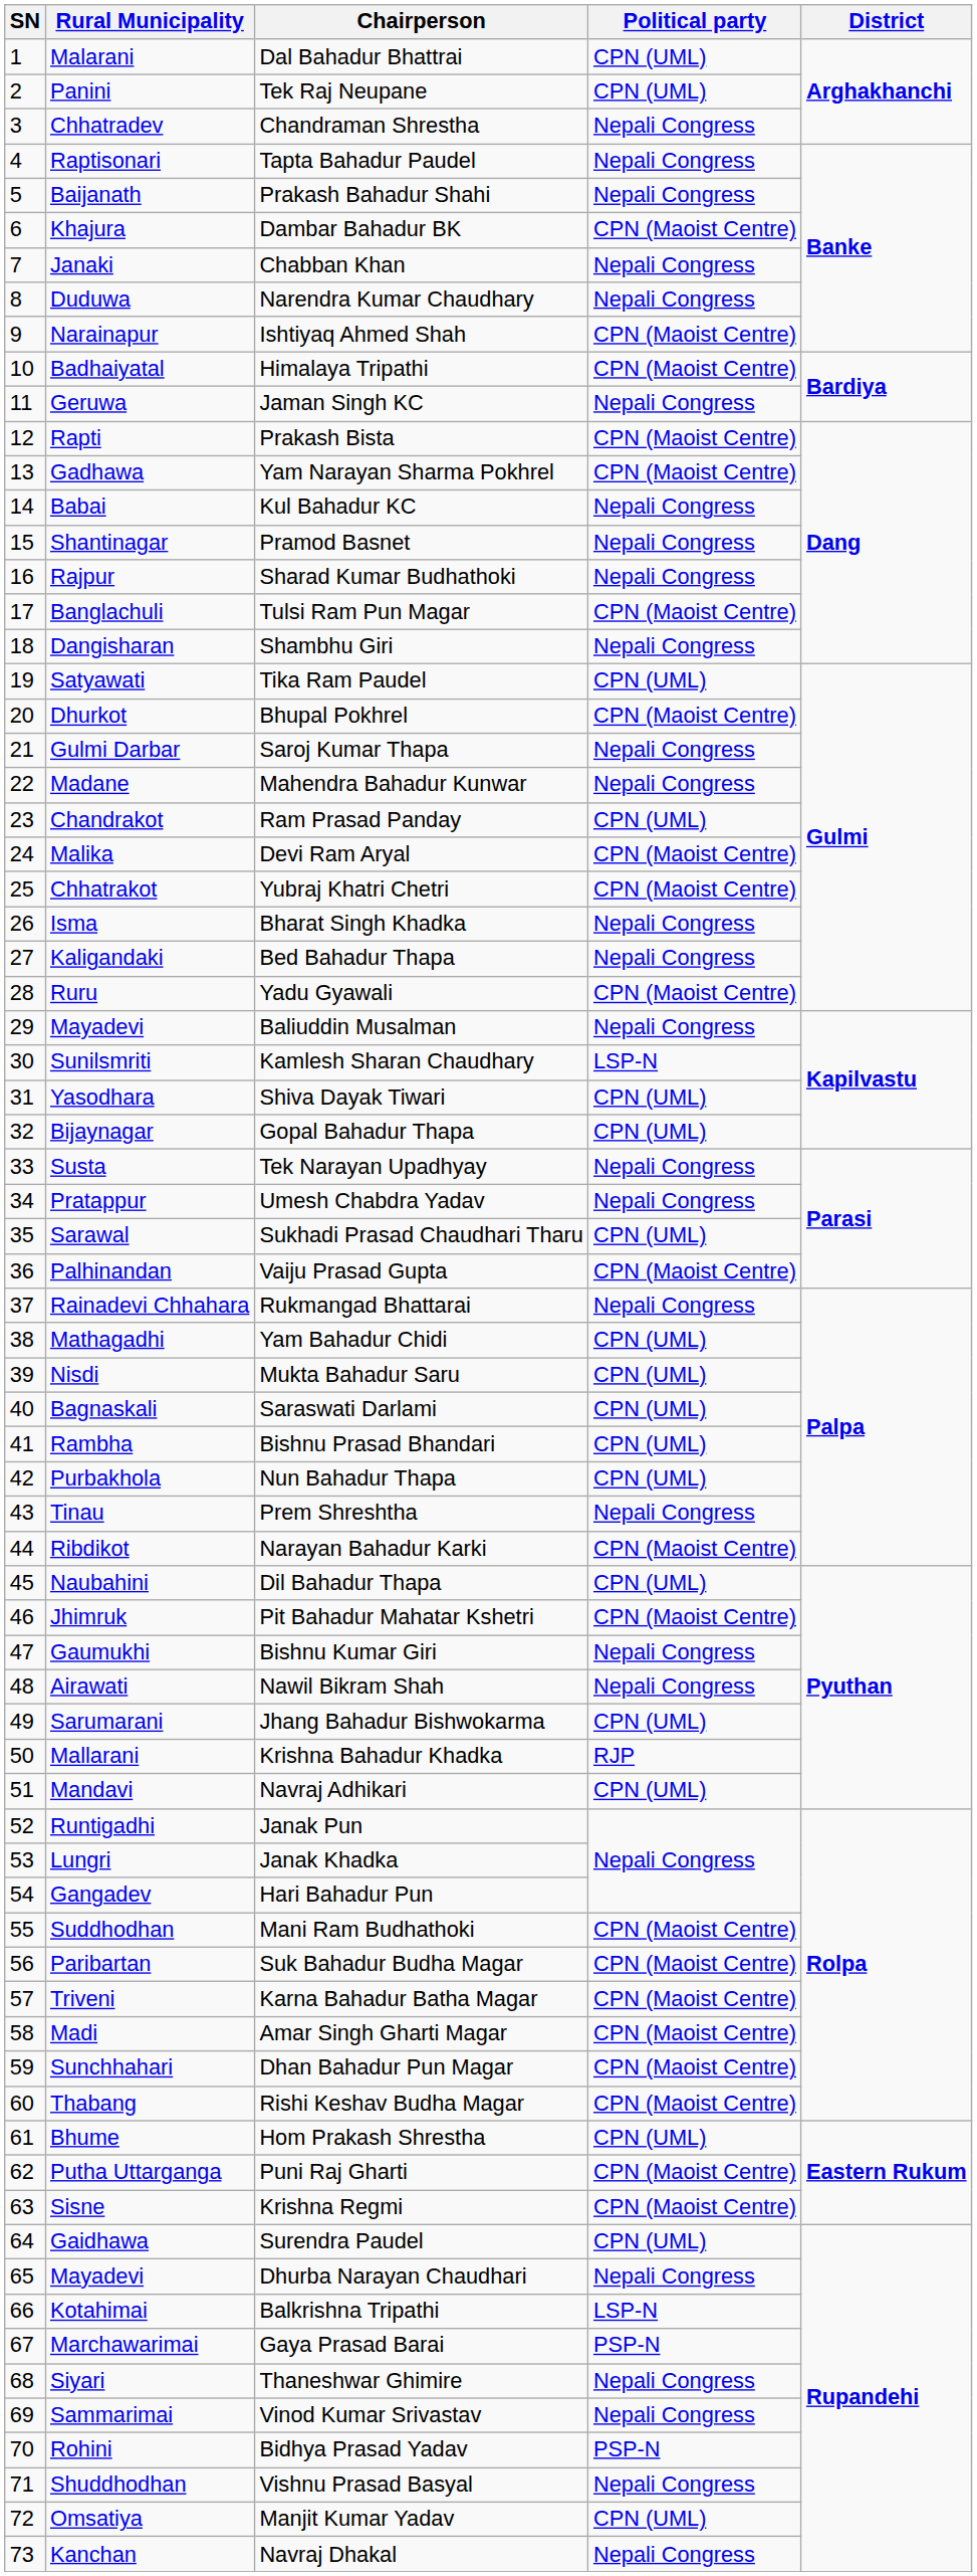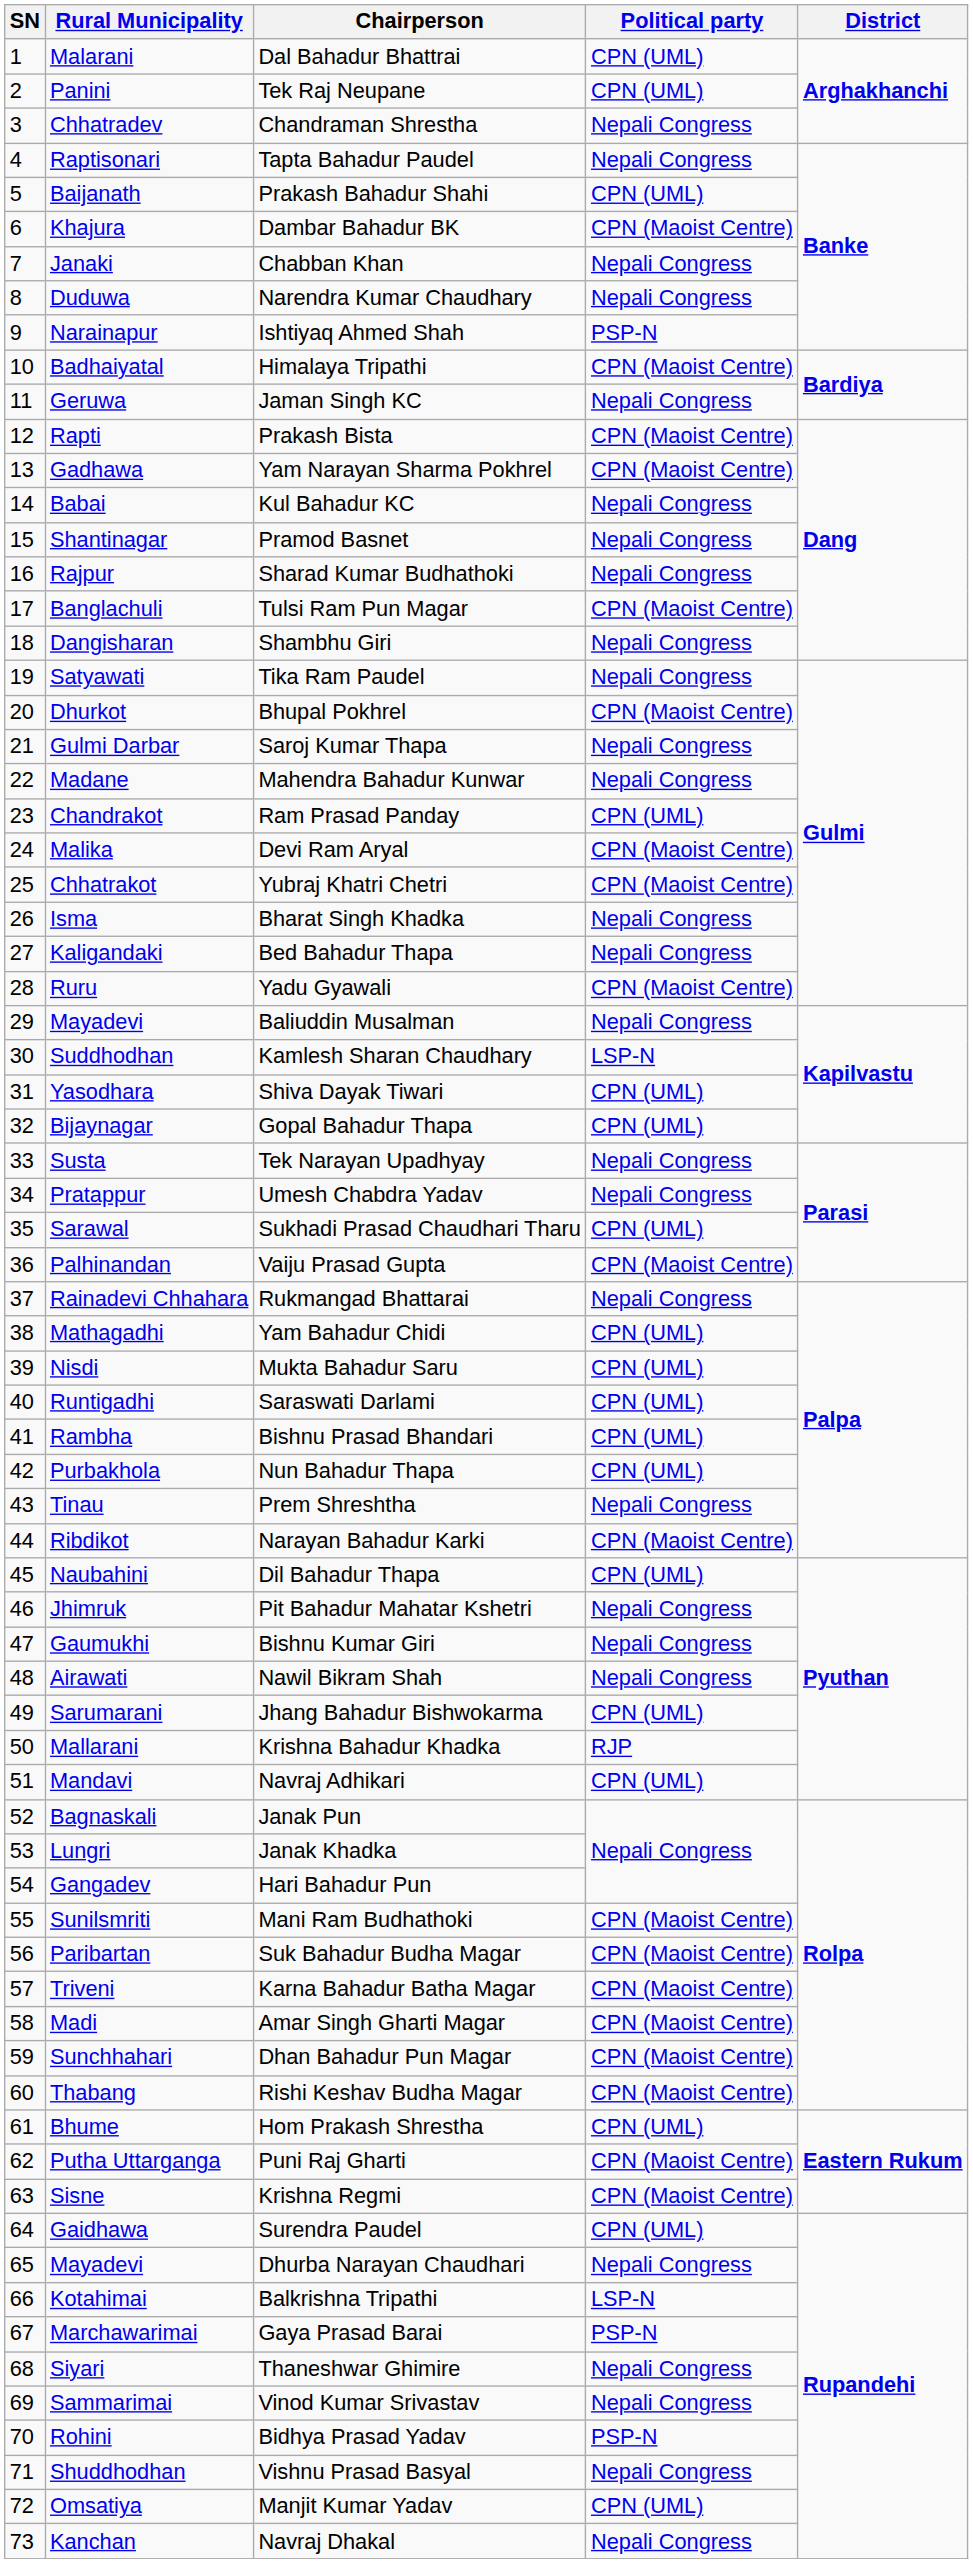 <table class="wikitable sortable">
 <tr>
 <th>SN</th>
 <th><a href='#'>Rural Municipality</a></th>
 <th>Chairperson</th>
 <th><a href='#'>Political party</a></th>
 <th><a href='#'>District</a></th>
 </tr>
 <tr>
 <td>1</td>
 <td><a href='#'>Malarani</a></td>
 <td>Dal Bahadur Bhattrai</td>
 <td><a href='#'>CPN (UML)</a></td>
 <td rowspan="3"><a href='#'><strong>Arghakhanchi</strong></a></td>
 </tr>
 <tr>
 <td>2</td>
 <td><a href='#'>Panini</a></td>
 <td>Tek Raj Neupane</td>
 <td><a href='#'>CPN (UML)</a></td>
 </tr>
 <tr>
 <td>3</td>
 <td><a href='#'>Chhatradev</a></td>
 <td>Chandraman Shrestha</td>
 <td><a href='#'>Nepali Congress</a></td>
 </tr>
 <tr>
 <td>4</td>
 <td><a href='#'>Raptisonari</a></td>
 <td>Tapta Bahadur Paudel</td>
 <td><a href='#'>Nepali Congress</a></td>
 <td rowspan="6"><a href='#'><strong>Banke</strong></a></td>
 </tr>
 <tr>
 <td>5</td>
 <td><a href='#'>Baijanath</a></td>
 <td>Prakash Bahadur Shahi</td>
-<td><a href='#'>Nepali Congress</a></td>
+<td><a href='#'>CPN (UML)</a></td>
 </tr>
 <tr>
 <td>6</td>
 <td><a href='#'>Khajura</a></td>
 <td>Dambar Bahadur BK</td>
 <td><a href='#'>CPN (Maoist Centre)</a></td>
 </tr>
 <tr>
 <td>7</td>
 <td><a href='#'>Janaki</a></td>
 <td>Chabban Khan</td>
 <td><a href='#'>Nepali Congress</a></td>
 </tr>
 <tr>
 <td>8</td>
 <td><a href='#'>Duduwa</a></td>
 <td>Narendra Kumar Chaudhary</td>
 <td><a href='#'>Nepali Congress</a></td>
 </tr>
 <tr>
 <td>9</td>
 <td><a href='#'>Narainapur</a></td>
 <td>Ishtiyaq Ahmed Shah</td>
-<td><a href='#'>CPN (Maoist Centre)</a></td>
+<td><a href='#'>PSP-N</a></td>
 </tr>
 <tr>
 <td>10</td>
 <td><a href='#'>Badhaiyatal</a></td>
 <td>Himalaya Tripathi</td>
 <td><a href='#'>CPN (Maoist Centre)</a></td>
 <td rowspan="2"><a href='#'><strong>Bardiya</strong></a></td>
 </tr>
 <tr>
 <td>11</td>
 <td><a href='#'>Geruwa</a></td>
 <td>Jaman Singh KC</td>
 <td><a href='#'>Nepali Congress</a></td>
 </tr>
 <tr>
 <td>12</td>
 <td><a href='#'>Rapti</a></td>
 <td>Prakash Bista</td>
 <td><a href='#'>CPN (Maoist Centre)</a></td>
 <td rowspan="7"><a href='#'><strong>Dang</strong></a></td>
 </tr>
 <tr>
 <td>13</td>
 <td><a href='#'>Gadhawa</a></td>
 <td>Yam Narayan Sharma Pokhrel</td>
 <td><a href='#'>CPN (Maoist Centre)</a></td>
 </tr>
 <tr>
 <td>14</td>
 <td><a href='#'>Babai</a></td>
 <td>Kul Bahadur KC</td>
 <td><a href='#'>Nepali Congress</a></td>
 </tr>
 <tr>
 <td>15</td>
 <td><a href='#'>Shantinagar</a></td>
 <td>Pramod Basnet</td>
 <td><a href='#'>Nepali Congress</a></td>
 </tr>
 <tr>
 <td>16</td>
 <td><a href='#'>Rajpur</a></td>
 <td>Sharad Kumar Budhathoki</td>
 <td><a href='#'>Nepali Congress</a></td>
 </tr>
 <tr>
 <td>17</td>
 <td><a href='#'>Banglachuli</a></td>
 <td>Tulsi Ram Pun Magar</td>
 <td><a href='#'>CPN (Maoist Centre)</a></td>
 </tr>
 <tr>
 <td>18</td>
 <td><a href='#'>Dangisharan</a></td>
 <td>Shambhu Giri</td>
 <td><a href='#'>Nepali Congress</a></td>
 </tr>
 <tr>
 <td>19</td>
 <td><a href='#'>Satyawati</a></td>
 <td>Tika Ram Paudel</td>
-<td><a href='#'>CPN (UML)</a></td>
+<td><a href='#'>Nepali Congress</a></td>
 <td rowspan="10"><a href='#'><strong>Gulmi</strong></a></td>
 </tr>
 <tr>
 <td>20</td>
 <td><a href='#'>Dhurkot</a></td>
 <td>Bhupal Pokhrel</td>
 <td><a href='#'>CPN (Maoist Centre)</a></td>
 </tr>
 <tr>
 <td>21</td>
 <td><a href='#'>Gulmi Darbar</a></td>
 <td>Saroj Kumar Thapa</td>
 <td><a href='#'>Nepali Congress</a></td>
 </tr>
 <tr>
 <td>22</td>
 <td><a href='#'>Madane</a></td>
 <td>Mahendra Bahadur Kunwar</td>
 <td><a href='#'>Nepali Congress</a></td>
 </tr>
 <tr>
 <td>23</td>
 <td><a href='#'>Chandrakot</a></td>
 <td>Ram Prasad Panday</td>
 <td><a href='#'>CPN (UML)</a></td>
 </tr>
 <tr>
 <td>24</td>
 <td><a href='#'>Malika</a></td>
 <td>Devi Ram Aryal</td>
 <td><a href='#'>CPN (Maoist Centre)</a></td>
 </tr>
 <tr>
 <td>25</td>
 <td><a href='#'>Chhatrakot</a></td>
 <td>Yubraj Khatri Chetri</td>
 <td><a href='#'>CPN (Maoist Centre)</a></td>
 </tr>
 <tr>
 <td>26</td>
 <td><a href='#'>Isma</a></td>
 <td>Bharat Singh Khadka</td>
 <td><a href='#'>Nepali Congress</a></td>
 </tr>
 <tr>
 <td>27</td>
 <td><a href='#'>Kaligandaki</a></td>
 <td>Bed Bahadur Thapa</td>
 <td><a href='#'>Nepali Congress</a></td>
 </tr>
 <tr>
 <td>28</td>
 <td><a href='#'>Ruru</a></td>
 <td>Yadu Gyawali</td>
 <td><a href='#'>CPN (Maoist Centre)</a></td>
 </tr>
 <tr>
 <td>29</td>
 <td><a href='#'>Mayadevi</a></td>
 <td>Baliuddin Musalman</td>
 <td><a href='#'>Nepali Congress</a></td>
 <td rowspan="4"><a href='#'><strong>Kapilvastu</strong></a></td>
 </tr>
 <tr>
 <td>30</td>
-<td><a href='#'>Sunilsmriti</a></td>
+<td><a href='#'>Suddhodhan</a></td>
 <td>Kamlesh Sharan Chaudhary</td>
 <td><a href='#'>LSP-N</a></td>
 </tr>
 <tr>
 <td>31</td>
 <td><a href='#'>Yasodhara</a></td>
 <td>Shiva Dayak Tiwari</td>
 <td><a href='#'>CPN (UML)</a></td>
 </tr>
 <tr>
 <td>32</td>
 <td><a href='#'>Bijaynagar</a></td>
 <td>Gopal Bahadur Thapa</td>
 <td><a href='#'>CPN (UML)</a></td>
 </tr>
 <tr>
 <td>33</td>
 <td><a href='#'>Susta</a></td>
 <td>Tek Narayan Upadhyay</td>
 <td><a href='#'>Nepali Congress</a></td>
 <td rowspan="4"><a href='#'><strong>Parasi</strong></a></td>
 </tr>
 <tr>
 <td>34</td>
 <td><a href='#'>Pratappur</a></td>
 <td>Umesh Chabdra Yadav</td>
 <td><a href='#'>Nepali Congress</a></td>
 </tr>
 <tr>
 <td>35</td>
 <td><a href='#'>Sarawal</a></td>
 <td>Sukhadi Prasad Chaudhari Tharu</td>
 <td><a href='#'>CPN (UML)</a></td>
 </tr>
 <tr>
 <td>36</td>
 <td><a href='#'>Palhinandan</a></td>
 <td>Vaiju Prasad Gupta</td>
 <td><a href='#'>CPN (Maoist Centre)</a></td>
 </tr>
 <tr>
 <td>37</td>
 <td><a href='#'>Rainadevi Chhahara</a></td>
 <td>Rukmangad Bhattarai</td>
 <td><a href='#'>Nepali Congress</a></td>
 <td rowspan="8"><a href='#'><strong>Palpa</strong></a></td>
 </tr>
 <tr>
 <td>38</td>
 <td><a href='#'>Mathagadhi</a></td>
 <td>Yam Bahadur Chidi</td>
 <td><a href='#'>CPN (UML)</a></td>
 </tr>
 <tr>
 <td>39</td>
 <td><a href='#'>Nisdi</a></td>
 <td>Mukta Bahadur Saru</td>
 <td><a href='#'>CPN (UML)</a></td>
 </tr>
 <tr>
 <td>40</td>
-<td><a href='#'>Bagnaskali</a></td>
+<td><a href='#'>Runtigadhi</a></td>
 <td>Saraswati Darlami</td>
 <td><a href='#'>CPN (UML)</a></td>
 </tr>
 <tr>
 <td>41</td>
 <td><a href='#'>Rambha</a></td>
 <td>Bishnu Prasad Bhandari</td>
 <td><a href='#'>CPN (UML)</a></td>
 </tr>
 <tr>
 <td>42</td>
 <td><a href='#'>Purbakhola</a></td>
 <td>Nun Bahadur Thapa</td>
 <td><a href='#'>CPN (UML)</a></td>
 </tr>
 <tr>
 <td>43</td>
 <td><a href='#'>Tinau</a></td>
 <td>Prem Shreshtha</td>
 <td><a href='#'>Nepali Congress</a></td>
 </tr>
 <tr>
 <td>44</td>
 <td><a href='#'>Ribdikot</a></td>
 <td>Narayan Bahadur Karki</td>
 <td><a href='#'>CPN (Maoist Centre)</a></td>
 </tr>
 <tr>
 <td>45</td>
 <td><a href='#'>Naubahini</a></td>
 <td>Dil Bahadur Thapa</td>
 <td><a href='#'>CPN (UML)</a></td>
 <td rowspan="7"><a href='#'><strong>Pyuthan</strong></a></td>
 </tr>
 <tr>
 <td>46</td>
 <td><a href='#'>Jhimruk</a></td>
 <td>Pit Bahadur Mahatar Kshetri</td>
-<td><a href='#'>CPN (Maoist Centre)</a></td>
+<td><a href='#'>Nepali Congress</a></td>
 </tr>
 <tr>
 <td>47</td>
 <td><a href='#'>Gaumukhi</a></td>
 <td>Bishnu Kumar Giri</td>
 <td><a href='#'>Nepali Congress</a></td>
 </tr>
 <tr>
 <td>48</td>
 <td><a href='#'>Airawati</a></td>
 <td>Nawil Bikram Shah</td>
 <td><a href='#'>Nepali Congress</a></td>
 </tr>
 <tr>
 <td>49</td>
 <td><a href='#'>Sarumarani</a></td>
 <td>Jhang Bahadur Bishwokarma</td>
 <td><a href='#'>CPN (UML)</a></td>
 </tr>
 <tr>
 <td>50</td>
 <td><a href='#'>Mallarani</a></td>
 <td>Krishna Bahadur Khadka</td>
 <td><a href='#'>RJP</a></td>
 </tr>
 <tr>
 <td>51</td>
 <td><a href='#'>Mandavi</a></td>
 <td>Navraj Adhikari</td>
 <td><a href='#'>CPN (UML)</a></td>
 </tr>
 <tr>
 <td>52</td>
-<td><a href='#'>Runtigadhi</a></td>
+<td><a href='#'>Bagnaskali</a></td>
 <td>Janak Pun</td>
 <td rowspan="3"><a href='#'>Nepali Congress</a></td>
 <td rowspan="9"><a href='#'><strong>Rolpa</strong></a></td>
 </tr>
 <tr>
 <td>53</td>
 <td><a href='#'>Lungri</a></td>
 <td>Janak Khadka</td>
 </tr>
 <tr>
 <td>54</td>
 <td><a href='#'>Gangadev</a></td>
 <td>Hari Bahadur Pun</td>
 </tr>
 <tr>
 <td>55</td>
-<td><a href='#'>Suddhodhan</a></td>
+<td><a href='#'>Sunilsmriti</a></td>
 <td>Mani Ram Budhathoki</td>
 <td><a href='#'>CPN (Maoist Centre)</a></td>
 </tr>
 <tr>
 <td>56</td>
 <td><a href='#'>Paribartan</a></td>
 <td>Suk Bahadur Budha Magar</td>
 <td><a href='#'>CPN (Maoist Centre)</a></td>
 </tr>
 <tr>
 <td>57</td>
 <td><a href='#'>Triveni</a></td>
 <td>Karna Bahadur Batha Magar</td>
 <td><a href='#'>CPN (Maoist Centre)</a></td>
 </tr>
 <tr>
 <td>58</td>
 <td><a href='#'>Madi</a></td>
 <td>Amar Singh Gharti Magar</td>
 <td><a href='#'>CPN (Maoist Centre)</a></td>
 </tr>
 <tr>
 <td>59</td>
 <td><a href='#'>Sunchhahari</a></td>
 <td>Dhan Bahadur Pun Magar</td>
 <td><a href='#'>CPN (Maoist Centre)</a></td>
 </tr>
 <tr>
 <td>60</td>
 <td><a href='#'>Thabang</a></td>
 <td>Rishi Keshav Budha Magar</td>
 <td><a href='#'>CPN (Maoist Centre)</a></td>
 </tr>
 <tr>
 <td>61</td>
 <td><a href='#'>Bhume</a></td>
 <td>Hom Prakash Shrestha</td>
 <td><a href='#'>CPN (UML)</a></td>
 <td rowspan="3"><a href='#'><strong>Eastern Rukum</strong></a></td>
 </tr>
 <tr>
 <td>62</td>
 <td><a href='#'>Putha Uttarganga</a></td>
 <td>Puni Raj Gharti</td>
 <td><a href='#'>CPN (Maoist Centre)</a></td>
 </tr>
 <tr>
 <td>63</td>
 <td><a href='#'>Sisne</a></td>
 <td>Krishna Regmi</td>
 <td><a href='#'>CPN (Maoist Centre)</a></td>
 </tr>
 <tr>
 <td>64</td>
 <td><a href='#'>Gaidhawa</a></td>
 <td>Surendra Paudel</td>
 <td><a href='#'>CPN (UML)</a></td>
 <td rowspan="10"><a href='#'><strong>Rupandehi</strong></a></td>
 </tr>
 <tr>
 <td>65</td>
 <td><a href='#'>Mayadevi</a></td>
 <td>Dhurba Narayan Chaudhari</td>
 <td><a href='#'>Nepali Congress</a></td>
 </tr>
 <tr>
 <td>66</td>
 <td><a href='#'>Kotahimai</a></td>
 <td>Balkrishna Tripathi</td>
 <td><a href='#'>LSP-N</a></td>
 </tr>
 <tr>
 <td>67</td>
 <td><a href='#'>Marchawarimai</a></td>
 <td>Gaya Prasad Barai</td>
 <td><a href='#'>PSP-N</a></td>
 </tr>
 <tr>
 <td>68</td>
 <td><a href='#'>Siyari</a></td>
 <td>Thaneshwar Ghimire</td>
 <td><a href='#'>Nepali Congress</a></td>
 </tr>
 <tr>
 <td>69</td>
 <td><a href='#'>Sammarimai</a></td>
 <td>Vinod Kumar Srivastav</td>
 <td><a href='#'>Nepali Congress</a></td>
 </tr>
 <tr>
 <td>70</td>
 <td><a href='#'>Rohini</a></td>
 <td>Bidhya Prasad Yadav</td>
 <td><a href='#'>PSP-N</a></td>
 </tr>
 <tr>
 <td>71</td>
 <td><a href='#'>Shuddhodhan</a></td>
 <td>Vishnu Prasad Basyal</td>
 <td><a href='#'>Nepali Congress</a></td>
 </tr>
 <tr>
 <td>72</td>
 <td><a href='#'>Omsatiya</a></td>
 <td>Manjit Kumar Yadav</td>
 <td><a href='#'>CPN (UML)</a></td>
 </tr>
 <tr>
 <td>73</td>
 <td><a href='#'>Kanchan</a></td>
 <td>Navraj Dhakal</td>
 <td><a href='#'>Nepali Congress</a></td>
 </tr>
 </table>
